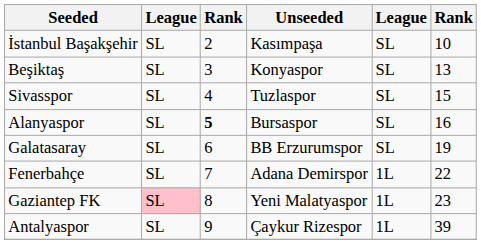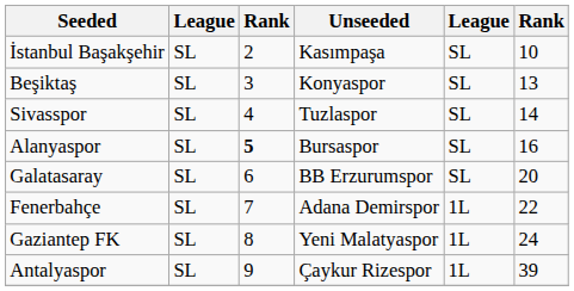 <table class="wikitable">
 <tr>
 <th>Seeded</th>
 <th>League</th>
 <th>Rank</th>
 <th>Unseeded</th>
 <th>League</th>
 <th>Rank</th>
 </tr>
 <tr>
 <td>İstanbul Başakşehir</td>
 <td>SL</td>
 <td>2</td>
 <td>Kasımpaşa</td>
 <td>SL</td>
 <td>10</td>
 </tr>
 <tr>
 <td>Beşiktaş</td>
 <td>SL</td>
 <td>3</td>
 <td>Konyaspor</td>
 <td>SL</td>
 <td>13</td>
 </tr>
 <tr>
 <td>Sivasspor</td>
 <td>SL</td>
 <td>4</td>
 <td>Tuzlaspor</td>
 <td>SL</td>
-<td>15</td>
+<td>14</td>
 </tr>
 <tr>
 <td>Alanyaspor</td>
 <td>SL</td>
 <td><strong>5</strong></td>
 <td>Bursaspor</td>
 <td>SL</td>
 <td>16</td>
 </tr>
 <tr>
 <td>Galatasaray</td>
 <td>SL</td>
 <td>6</td>
 <td>BB Erzurumspor</td>
 <td>SL</td>
-<td>19</td>
+<td>20</td>
 </tr>
 <tr>
 <td>Fenerbahçe</td>
 <td>SL</td>
 <td>7</td>
 <td>Adana Demirspor</td>
 <td>1L</td>
 <td>22</td>
 </tr>
 <tr>
 <td>Gaziantep FK</td>
-<td style="background: pink;">SL</td>
+<td>SL</td>
 <td>8</td>
 <td>Yeni Malatyaspor</td>
 <td>1L</td>
-<td>23</td>
+<td>24</td>
 </tr>
 <tr>
 <td>Antalyaspor</td>
 <td>SL</td>
 <td>9</td>
 <td>Çaykur Rizespor</td>
 <td>1L</td>
 <td>39</td>
 </tr>
 <tr>
 </tr>
 </table>
